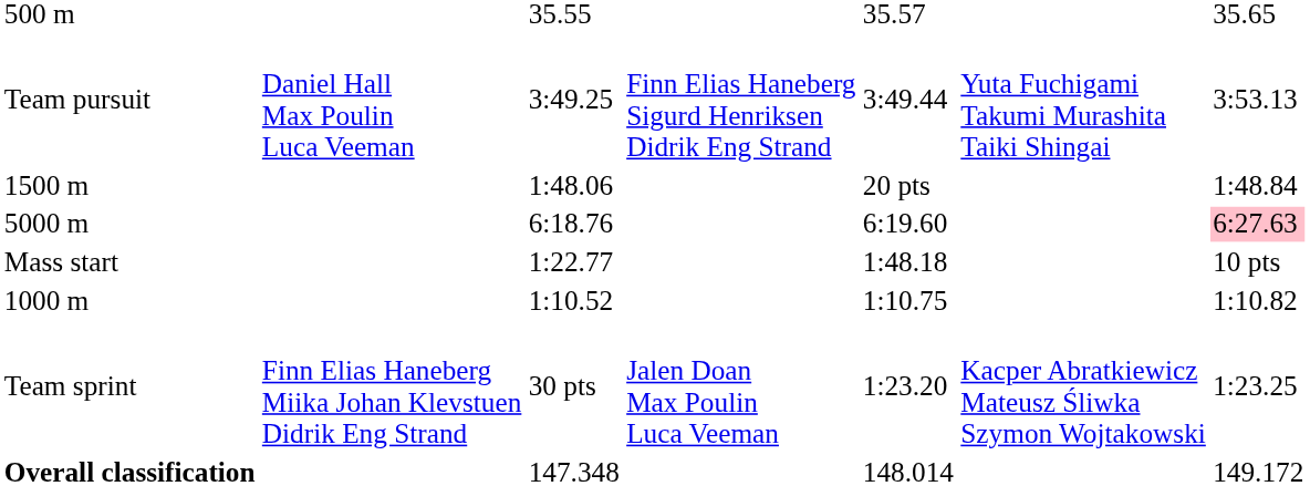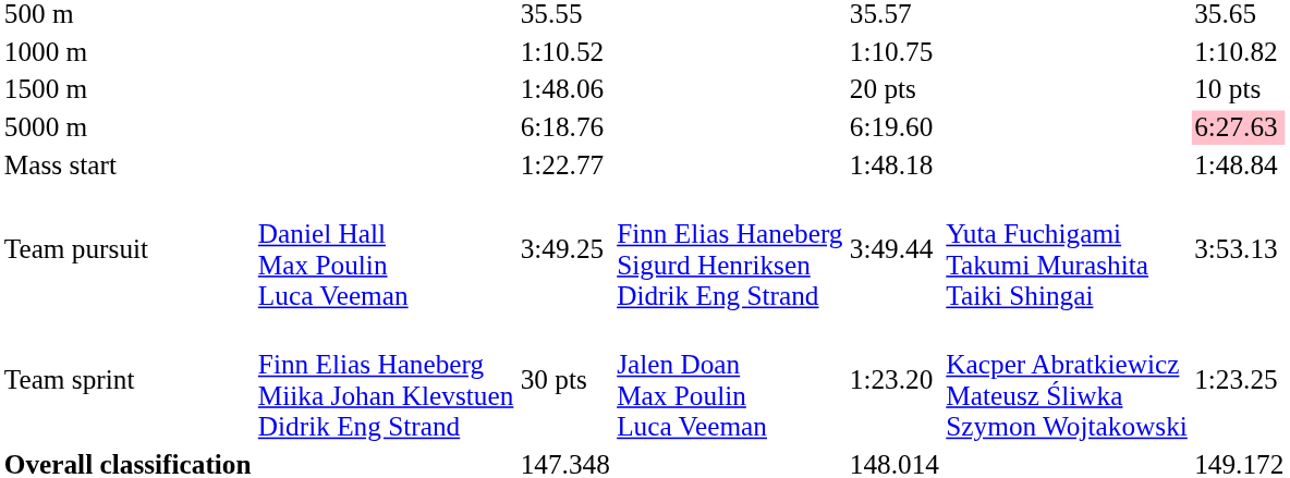 <table>
 <tr>
 <td>500 m</td>
 <td></td>
 <td>35.55</td>
 <td></td>
 <td>35.57</td>
 <td></td>
 <td>35.65</td>
 </tr>
 <tr>
-<td>Team pursuit</td>
-<td><br><a href='#'>Daniel Hall</a><br><a href='#'>Max Poulin</a><br><a href='#'>Luca Veeman</a></td>
-<td>3:49.25</td>
-<td><br><a href='#'>Finn Elias Haneberg</a><br><a href='#'>Sigurd Henriksen</a><br><a href='#'>Didrik Eng Strand</a></td>
-<td>3:49.44</td>
-<td><br><a href='#'>Yuta Fuchigami</a><br><a href='#'>Takumi Murashita</a><br><a href='#'>Taiki Shingai</a></td>
-<td>3:53.13</td>
+<td>1000 m</td>
+<td></td>
+<td>1:10.52</td>
+<td></td>
+<td>1:10.75</td>
+<td></td>
+<td>1:10.82</td>
 </tr>
 <tr>
 <td>1500 m</td>
 <td></td>
 <td>1:48.06</td>
 <td></td>
 <td>20 pts</td>
 <td></td>
-<td>1:48.84</td>
+<td>10 pts</td>
 </tr>
 <tr>
 <td>5000 m</td>
 <td></td>
 <td>6:18.76</td>
 <td></td>
 <td>6:19.60</td>
 <td></td>
 <td style="background: pink;">6:27.63</td>
 </tr>
 <tr>
 <td>Mass start</td>
 <td></td>
 <td>1:22.77</td>
 <td></td>
 <td>1:48.18</td>
 <td></td>
-<td>10 pts</td>
+<td>1:48.84</td>
 </tr>
 <tr>
-<td>1000 m</td>
-<td></td>
-<td>1:10.52</td>
-<td></td>
-<td>1:10.75</td>
-<td></td>
-<td>1:10.82</td>
+<td>Team pursuit</td>
+<td><br><a href='#'>Daniel Hall</a><br><a href='#'>Max Poulin</a><br><a href='#'>Luca Veeman</a></td>
+<td>3:49.25</td>
+<td><br><a href='#'>Finn Elias Haneberg</a><br><a href='#'>Sigurd Henriksen</a><br><a href='#'>Didrik Eng Strand</a></td>
+<td>3:49.44</td>
+<td><br><a href='#'>Yuta Fuchigami</a><br><a href='#'>Takumi Murashita</a><br><a href='#'>Taiki Shingai</a></td>
+<td>3:53.13</td>
 </tr>
 <tr>
 <td>Team sprint</td>
 <td><br><a href='#'>Finn Elias Haneberg</a><br><a href='#'>Miika Johan Klevstuen</a><br><a href='#'>Didrik Eng Strand</a></td>
 <td>30 pts</td>
 <td><br><a href='#'>Jalen Doan</a><br><a href='#'>Max Poulin</a><br><a href='#'>Luca Veeman</a></td>
 <td>1:23.20</td>
 <td><br><a href='#'>Kacper Abratkiewicz</a><br><a href='#'>Mateusz Śliwka</a><br><a href='#'>Szymon Wojtakowski</a></td>
 <td>1:23.25</td>
 </tr>
 <tr>
 <td><strong>Overall classification</strong></td>
 <td></td>
 <td>147.348</td>
 <td></td>
 <td>148.014</td>
 <td></td>
 <td>149.172</td>
 </tr>
 </table>
